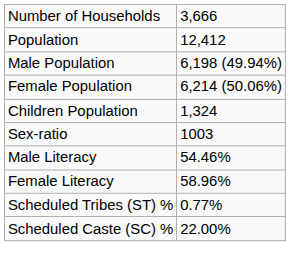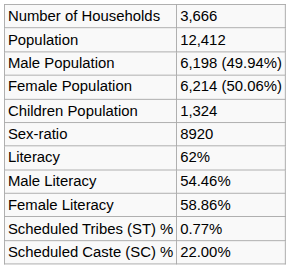 <table class="wikitable">
 <tr>
 <td>Number of Households</td>
 <td>3,666</td>
 </tr>
 <tr>
 <td>Population</td>
 <td>12,412</td>
 </tr>
 <tr>
 <td>Male Population</td>
 <td>6,198 (49.94%)</td>
 </tr>
 <tr>
 <td>Female Population</td>
 <td>6,214 (50.06%)</td>
 </tr>
 <tr>
 <td>Children Population</td>
 <td>1,324</td>
 </tr>
 <tr>
 <td>Sex-ratio</td>
-<td>1003</td>
+<td>8920</td>
+</tr>
+<tr>
+<td>Literacy</td>
+<td>62%</td>
 </tr>
 <tr>
 <td>Male Literacy</td>
 <td>54.46%</td>
 </tr>
 <tr>
 <td>Female Literacy</td>
-<td>58.96%</td>
+<td>58.86%</td>
 </tr>
 <tr>
 <td>Scheduled Tribes (ST) %</td>
 <td>0.77%</td>
 </tr>
 <tr>
 <td>Scheduled Caste (SC) %</td>
 <td>22.00%</td>
 </tr>
 </table>
